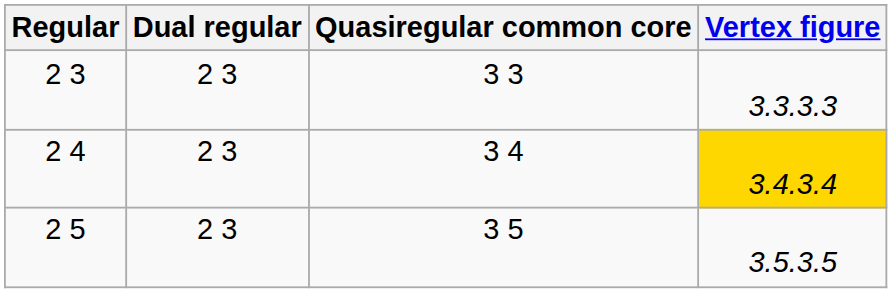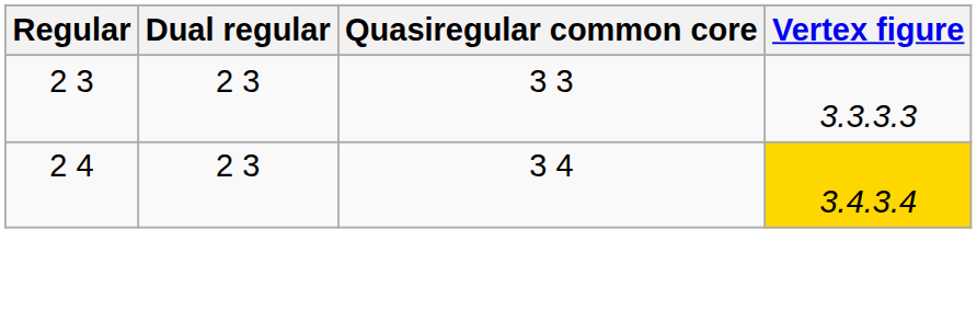 <table class="wikitable">
 <tr>
 <th>Regular</th>
 <th>Dual regular</th>
 <th>Quasiregular common core</th>
 <th><a href='#'>Vertex figure</a></th>
 </tr>
 <tr valign=top align=center>
 <td>2 3</td>
 <td>2 3</td>
 <td>3 3</td>
 <td><br><em>3.3.3.3</em></td>
 </tr>
 <tr valign=top align=center>
 <td>2 4</td>
 <td>2 3</td>
 <td>3 4</td>
 <td style="background: gold;"><br><em>3.4.3.4</em></td>
 </tr>
-<tr valign=top align=center>
-<td>2 5</td>
-<td>2 3</td>
-<td>3 5</td>
-<td><br><em>3.5.3.5</em></td>
-</tr>
 </table>
